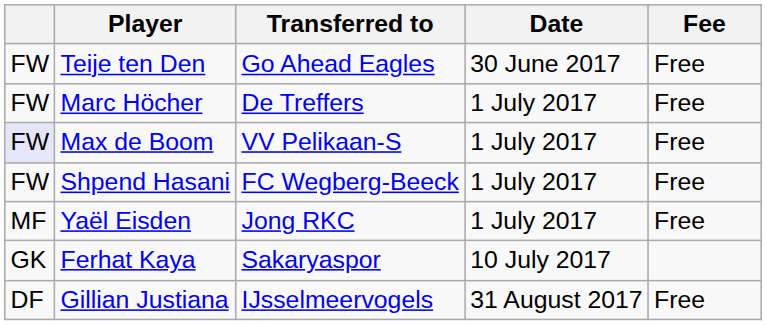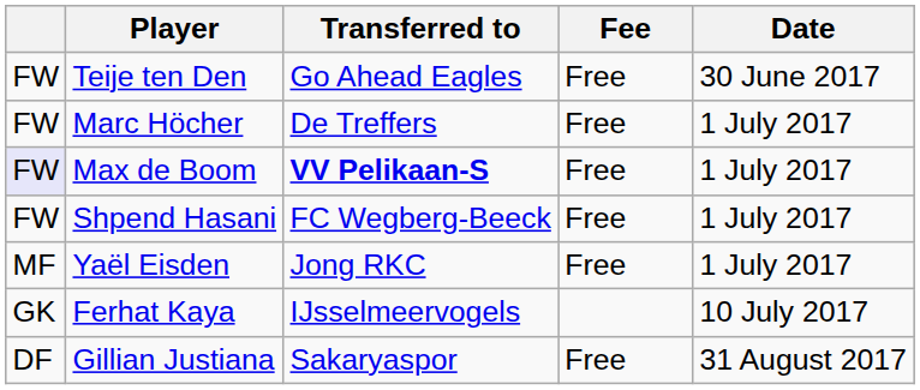 <table class="wikitable plainrowheaders sortable">
 <tr>
 <th></th>
 <th scope="col">Player</th>
 <th>Transferred to</th>
+<th style="width: 65px;">Fee</th>
 <th scope="col">Date</th>
-<th style="width: 65px;">Fee</th>
 </tr>
 <tr>
 <td>FW</td>
 <td> <a href='#'>Teije ten Den</a></td>
 <td> <a href='#'>Go Ahead Eagles</a></td>
+<td>Free</td>
 <td>30 June 2017</td>
-<td>Free</td>
 </tr>
 <tr>
 <td>FW</td>
 <td> <a href='#'>Marc Höcher</a></td>
 <td> <a href='#'>De Treffers</a></td>
+<td>Free</td>
 <td>1 July 2017</td>
-<td>Free</td>
 </tr>
 <tr>
 <td style="background: lavender;">FW</td>
 <td> <a href='#'>Max de Boom</a></td>
-<td> <a href='#'>VV Pelikaan-S</a></td>
+<td><strong> <a href='#'>VV Pelikaan-S</a></strong></td>
+<td>Free</td>
 <td>1 July 2017</td>
-<td>Free</td>
 </tr>
 <tr>
 <td>FW</td>
 <td> <a href='#'>Shpend Hasani</a></td>
 <td> <a href='#'>FC Wegberg-Beeck</a></td>
+<td>Free</td>
 <td>1 July 2017</td>
-<td>Free</td>
 </tr>
 <tr>
 <td>MF</td>
 <td> <a href='#'>Yaël Eisden</a></td>
 <td> <a href='#'>Jong RKC</a></td>
+<td>Free</td>
 <td>1 July 2017</td>
-<td>Free</td>
 </tr>
 <tr>
 <td>GK</td>
 <td> <a href='#'>Ferhat Kaya</a></td>
-<td> <a href='#'>Sakaryaspor</a></td>
+<td> <a href='#'>IJsselmeervogels</a></td>
+<td></td>
 <td>10 July 2017</td>
-<td></td>
 </tr>
 <tr>
 <td>DF</td>
 <td> <a href='#'>Gillian Justiana</a></td>
-<td> <a href='#'>IJsselmeervogels</a></td>
+<td> <a href='#'>Sakaryaspor</a></td>
+<td>Free</td>
 <td>31 August 2017</td>
-<td>Free</td>
 </tr>
 </table>
